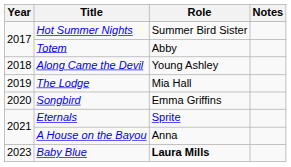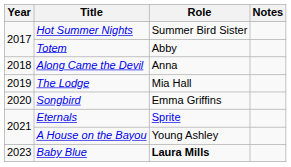 <table class = "wikitable sortable">
 <tr>
 <th>Year</th>
 <th>Title</th>
 <th>Role</th>
 <th class="unsortable">Notes</th>
 </tr>
 <tr>
 <td rowspan="2">2017</td>
 <td><em><a href='#'>Hot Summer Nights</a></em></td>
 <td>Summer Bird Sister</td>
 <td></td>
 </tr>
 <tr>
 <td><em><a href='#'>Totem</a></em></td>
 <td>Abby</td>
 <td></td>
 </tr>
 <tr>
 <td>2018</td>
 <td><em><a href='#'>Along Came the Devil</a></em></td>
-<td>Young Ashley</td>
+<td>Anna</td>
 <td></td>
 </tr>
 <tr>
 <td>2019</td>
 <td><em><a href='#'>The Lodge</a></em></td>
 <td>Mia Hall</td>
 <td></td>
 </tr>
 <tr>
 <td>2020</td>
 <td><em><a href='#'>Songbird</a></em></td>
 <td>Emma Griffins</td>
 <td></td>
 </tr>
 <tr>
 <td rowspan="2">2021</td>
 <td><em><a href='#'>Eternals</a></em></td>
 <td><a href='#'>Sprite</a></td>
 <td></td>
 </tr>
 <tr>
 <td><em><a href='#'>A House on the Bayou</a></em></td>
-<td>Anna</td>
+<td>Young Ashley</td>
 <td></td>
 </tr>
 <tr>
 <td>2023</td>
 <td><em><a href='#'>Baby Blue</a></em></td>
 <td><strong>Laura Mills</strong></td>
 <td></td>
 </tr>
 </table>
